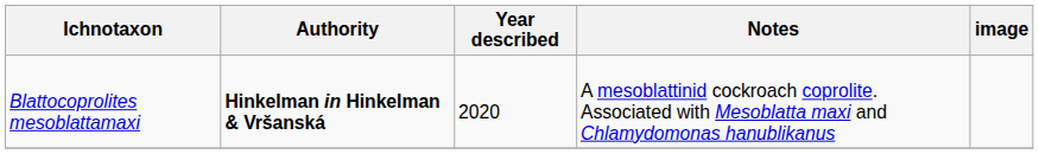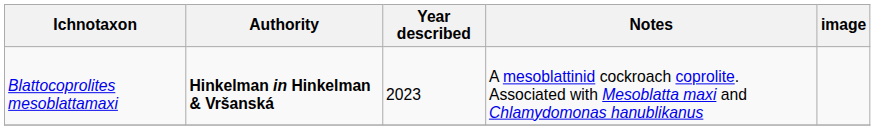 <table class="wikitable sortable" align="center" width="100%">
 <tr>
 <th>Ichnotaxon</th>
 <th>Authority</th>
 <th>Year described</th>
 <th>Notes</th>
 <th>image</th>
 </tr>
 <tr>
 <td><br><em><a href='#'>Blattocoprolites mesoblattamaxi</a></em></td>
 <td><strong><br>Hinkelman <em>in</em> Hinkelman & Vršanská</strong></td>
-<td><br>2020</td>
+<td><br>2023</td>
 <td><br>A <a href='#'>mesoblattinid</a> cockroach <a href='#'>coprolite</a>.<br>Associated with <em><a href='#'>Mesoblatta maxi</a></em> and <em><a href='#'>Chlamydomonas hanublikanus</a></em></td>
 <td></td>
 </tr>
 <tr>
 </tr>
 </table>
